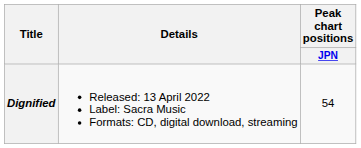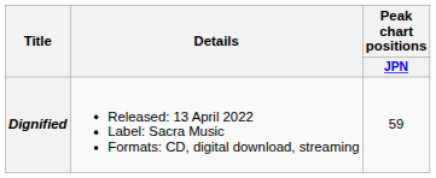 <table class="wikitable plainrowheaders">
 <tr>
 <th scope="col" rowspan="2">Title</th>
 <th scope="col" rowspan="2">Details</th>
 <th scope="col" colspan="1">Peak chart positions</th>
 </tr>
 <tr>
 <th scope="col" style="width:3em;font-size:90%"><a href='#'>JPN</a></th>
 </tr>
 <tr>
 <th scope="row"><em>Dignified</em></th>
 <td><br><ul><li>Released: 13 April 2022</li><li>Label: Sacra Music</li><li>Formats: CD, digital download, streaming</li></ul></td>
-<td align="center">54</td>
+<td align="center">59</td>
 </tr>
 </table>
